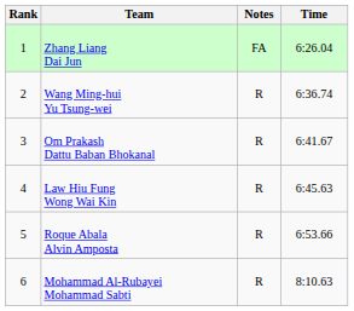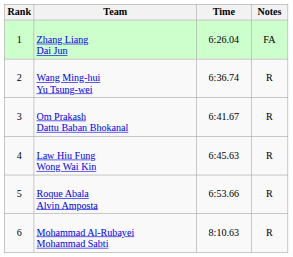 <table class=wikitable style="text-align:center">
 <tr>
 <th width=40>Rank</th>
 <th width=250>Team</th>
+<th width=80>Time</th>
 <th width=50>Notes</th>
-<th width=80>Time</th>
 </tr>
 <tr bgcolor="ccffcc">
 <td>1</td>
 <td align=left><br><a href='#'>Zhang Liang</a><br><a href='#'>Dai Jun</a></td>
+<td>6:26.04</td>
 <td>FA</td>
-<td>6:26.04</td>
 </tr>
 <tr>
 <td>2</td>
 <td align=left><br><a href='#'>Wang Ming-hui</a><br><a href='#'>Yu Tsung-wei</a></td>
+<td>6:36.74</td>
 <td>R</td>
-<td>6:36.74</td>
 </tr>
 <tr>
 <td>3</td>
 <td align=left><br><a href='#'>Om Prakash</a><br><a href='#'>Dattu Baban Bhokanal</a></td>
+<td>6:41.67</td>
 <td>R</td>
-<td>6:41.67</td>
 </tr>
 <tr>
 <td>4</td>
 <td align=left><br><a href='#'>Law Hiu Fung</a><br><a href='#'>Wong Wai Kin</a></td>
+<td>6:45.63</td>
 <td>R</td>
-<td>6:45.63</td>
 </tr>
 <tr>
 <td>5</td>
 <td align=left><br><a href='#'>Roque Abala</a><br><a href='#'>Alvin Amposta</a></td>
+<td>6:53.66</td>
 <td>R</td>
-<td>6:53.66</td>
 </tr>
 <tr>
 <td>6</td>
 <td align=left><br><a href='#'>Mohammad Al-Rubayei</a><br><a href='#'>Mohammad Sabti</a></td>
+<td>8:10.63</td>
 <td>R</td>
-<td>8:10.63</td>
 </tr>
 </table>
